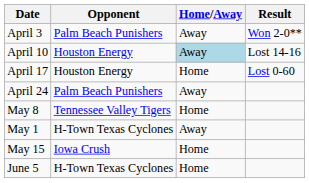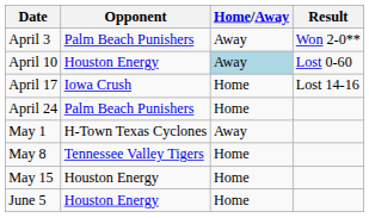 <table class="wikitable">
 <tr>
 <th>Date</th>
 <th>Opponent</th>
 <th><a href='#'>Home</a>/<a href='#'>Away</a></th>
 <th>Result</th>
 </tr>
 <tr>
 <td>April 3</td>
 <td><a href='#'>Palm Beach Punishers</a></td>
 <td>Away</td>
 <td><a href='#'>Won</a> 2-0**</td>
 </tr>
 <tr>
 <td>April 10</td>
 <td><a href='#'>Houston Energy</a></td>
 <td style="background: lightblue;">Away</td>
-<td>Lost 14-16</td>
+<td><a href='#'>Lost</a> 0-60</td>
 </tr>
 <tr>
 <td>April 17</td>
-<td>Houston Energy</td>
+<td><a href='#'>Iowa Crush</a></td>
 <td>Home</td>
-<td><a href='#'>Lost</a> 0-60</td>
+<td>Lost 14-16</td>
 </tr>
 <tr>
 <td>April 24</td>
 <td><a href='#'>Palm Beach Punishers</a></td>
+<td>Home</td>
+<td></td>
+</tr>
+<tr>
+<td>May 1</td>
+<td>H-Town Texas Cyclones</td>
 <td>Away</td>
 <td></td>
 </tr>
 <tr>
 <td>May 8</td>
 <td><a href='#'>Tennessee Valley Tigers</a></td>
 <td>Home</td>
 <td></td>
 </tr>
 <tr>
-<td>May 1</td>
-<td>H-Town Texas Cyclones</td>
-<td>Away</td>
-<td></td>
-</tr>
-<tr>
 <td>May 15</td>
-<td><a href='#'>Iowa Crush</a></td>
+<td>Houston Energy</td>
 <td>Home</td>
 <td></td>
 </tr>
 <tr>
 <td>June 5</td>
-<td>H-Town Texas Cyclones</td>
+<td><a href='#'>Houston Energy</a></td>
 <td>Home</td>
 <td></td>
 </tr>
 </table>
